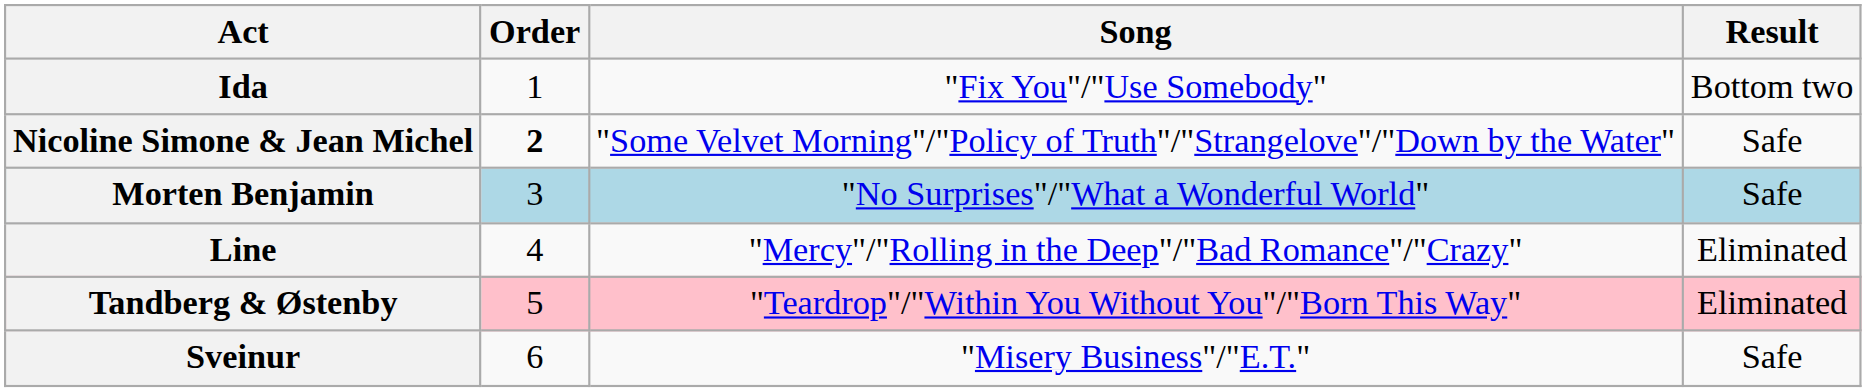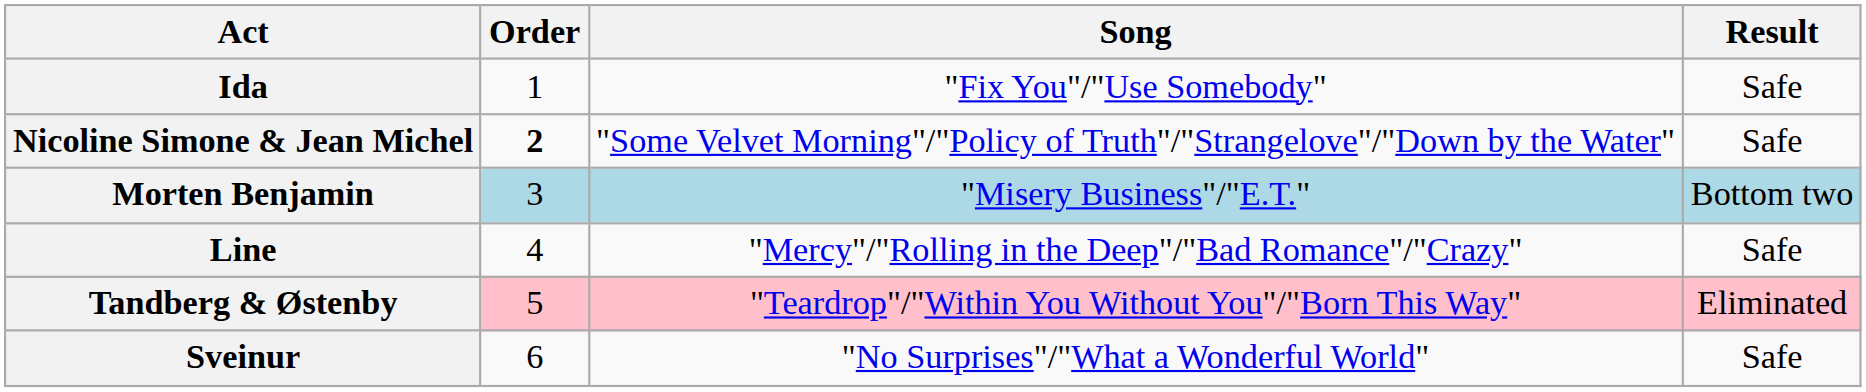 <table class="wikitable plainrowheaders" style="text-align:center;">
 <tr>
 <th scope="col">Act</th>
 <th scope="col">Order</th>
 <th scope="col">Song</th>
 <th scope="col">Result</th>
 </tr>
 <tr>
 <th scope=row>Ida</th>
 <td>1</td>
 <td>"<a href='#'>Fix You</a>"/"<a href='#'>Use Somebody</a>"</td>
-<td>Bottom two</td>
+<td>Safe</td>
 </tr>
 <tr>
 <th scope=row>Nicoline Simone & Jean Michel</th>
 <td><strong>2</strong></td>
 <td>"<a href='#'>Some Velvet Morning</a>"/"<a href='#'>Policy of Truth</a>"/"<a href='#'>Strangelove</a>"/"<a href='#'>Down by the Water</a>"</td>
 <td>Safe</td>
 </tr>
 <tr style="background:lightblue;">
 <th scope=row>Morten Benjamin</th>
 <td>3</td>
-<td>"<a href='#'>No Surprises</a>"/"<a href='#'>What a Wonderful World</a>"</td>
-<td>Safe</td>
+<td>"<a href='#'>Misery Business</a>"/"<a href='#'>E.T.</a>"</td>
+<td>Bottom two</td>
 </tr>
 <tr>
 <th scope=row>Line</th>
 <td>4</td>
 <td>"<a href='#'>Mercy</a>"/"<a href='#'>Rolling in the Deep</a>"/"<a href='#'>Bad Romance</a>"/"<a href='#'>Crazy</a>"</td>
-<td>Eliminated</td>
+<td>Safe</td>
 </tr>
 <tr style="background:pink;">
 <th scope=row>Tandberg & Østenby</th>
 <td>5</td>
 <td>"<a href='#'>Teardrop</a>"/"<a href='#'>Within You Without You</a>"/"<a href='#'>Born This Way</a>"</td>
 <td>Eliminated</td>
 </tr>
 <tr>
 <th scope=row>Sveinur</th>
 <td>6</td>
-<td>"<a href='#'>Misery Business</a>"/"<a href='#'>E.T.</a>"</td>
+<td>"<a href='#'>No Surprises</a>"/"<a href='#'>What a Wonderful World</a>"</td>
 <td>Safe</td>
 </tr>
 </table>
